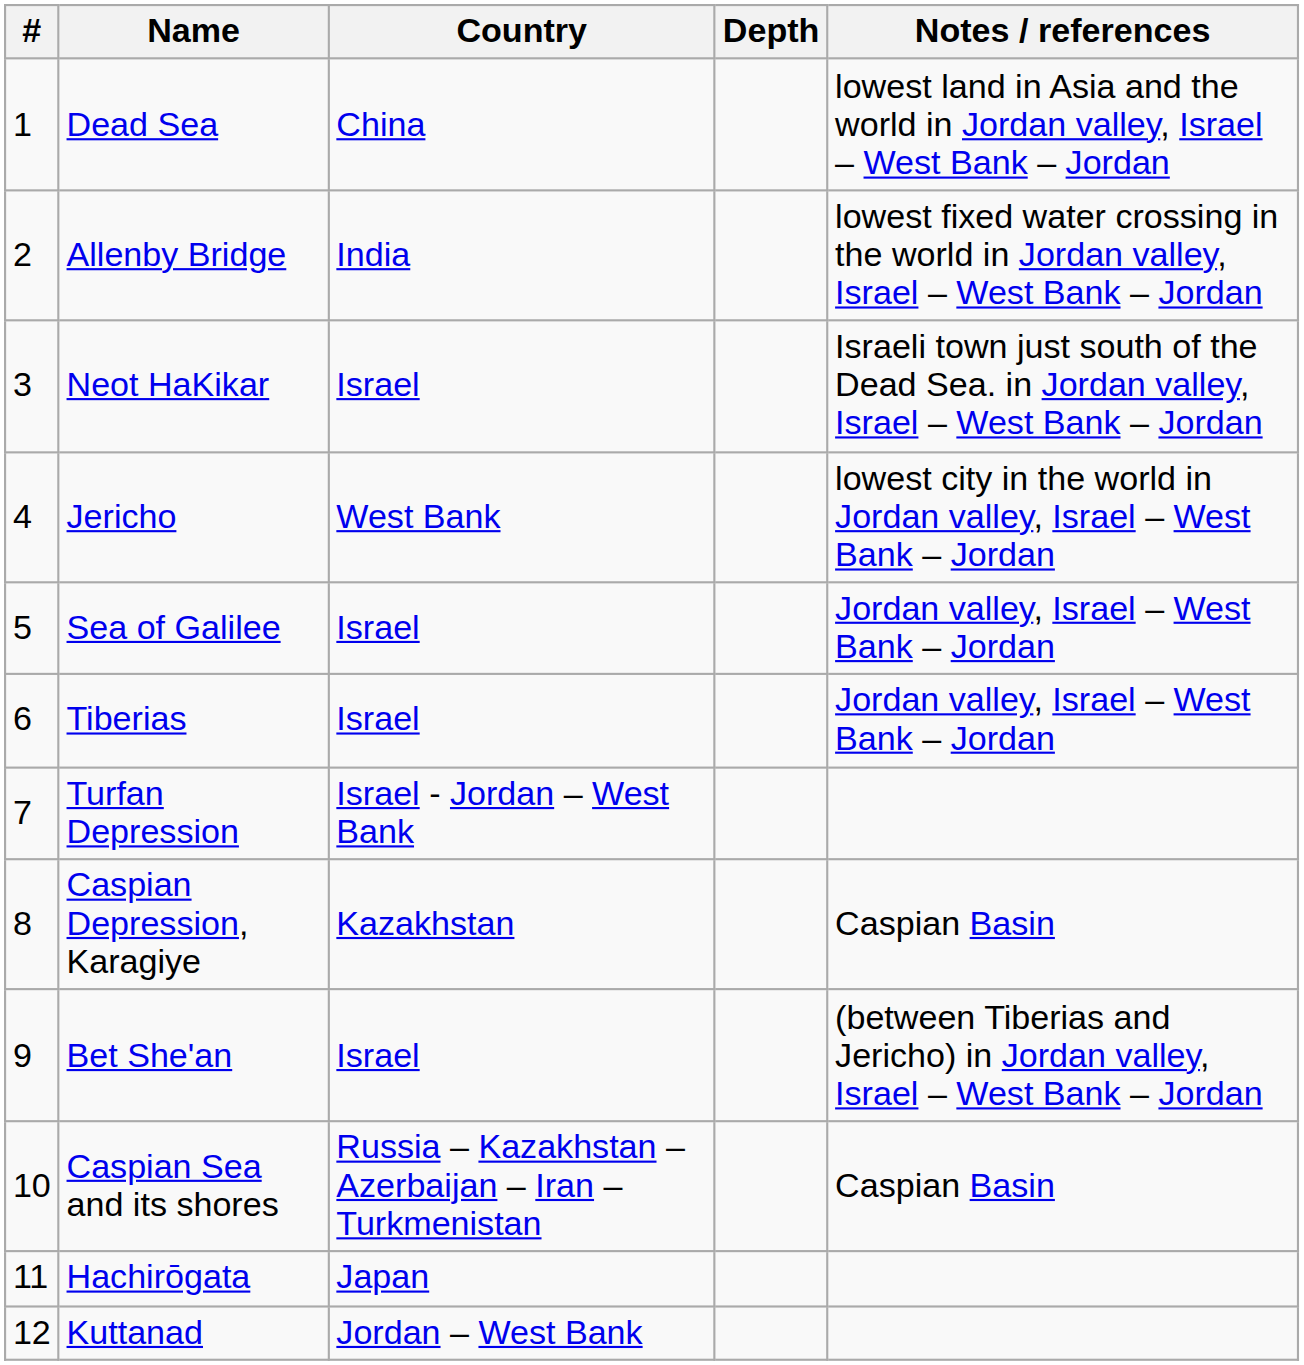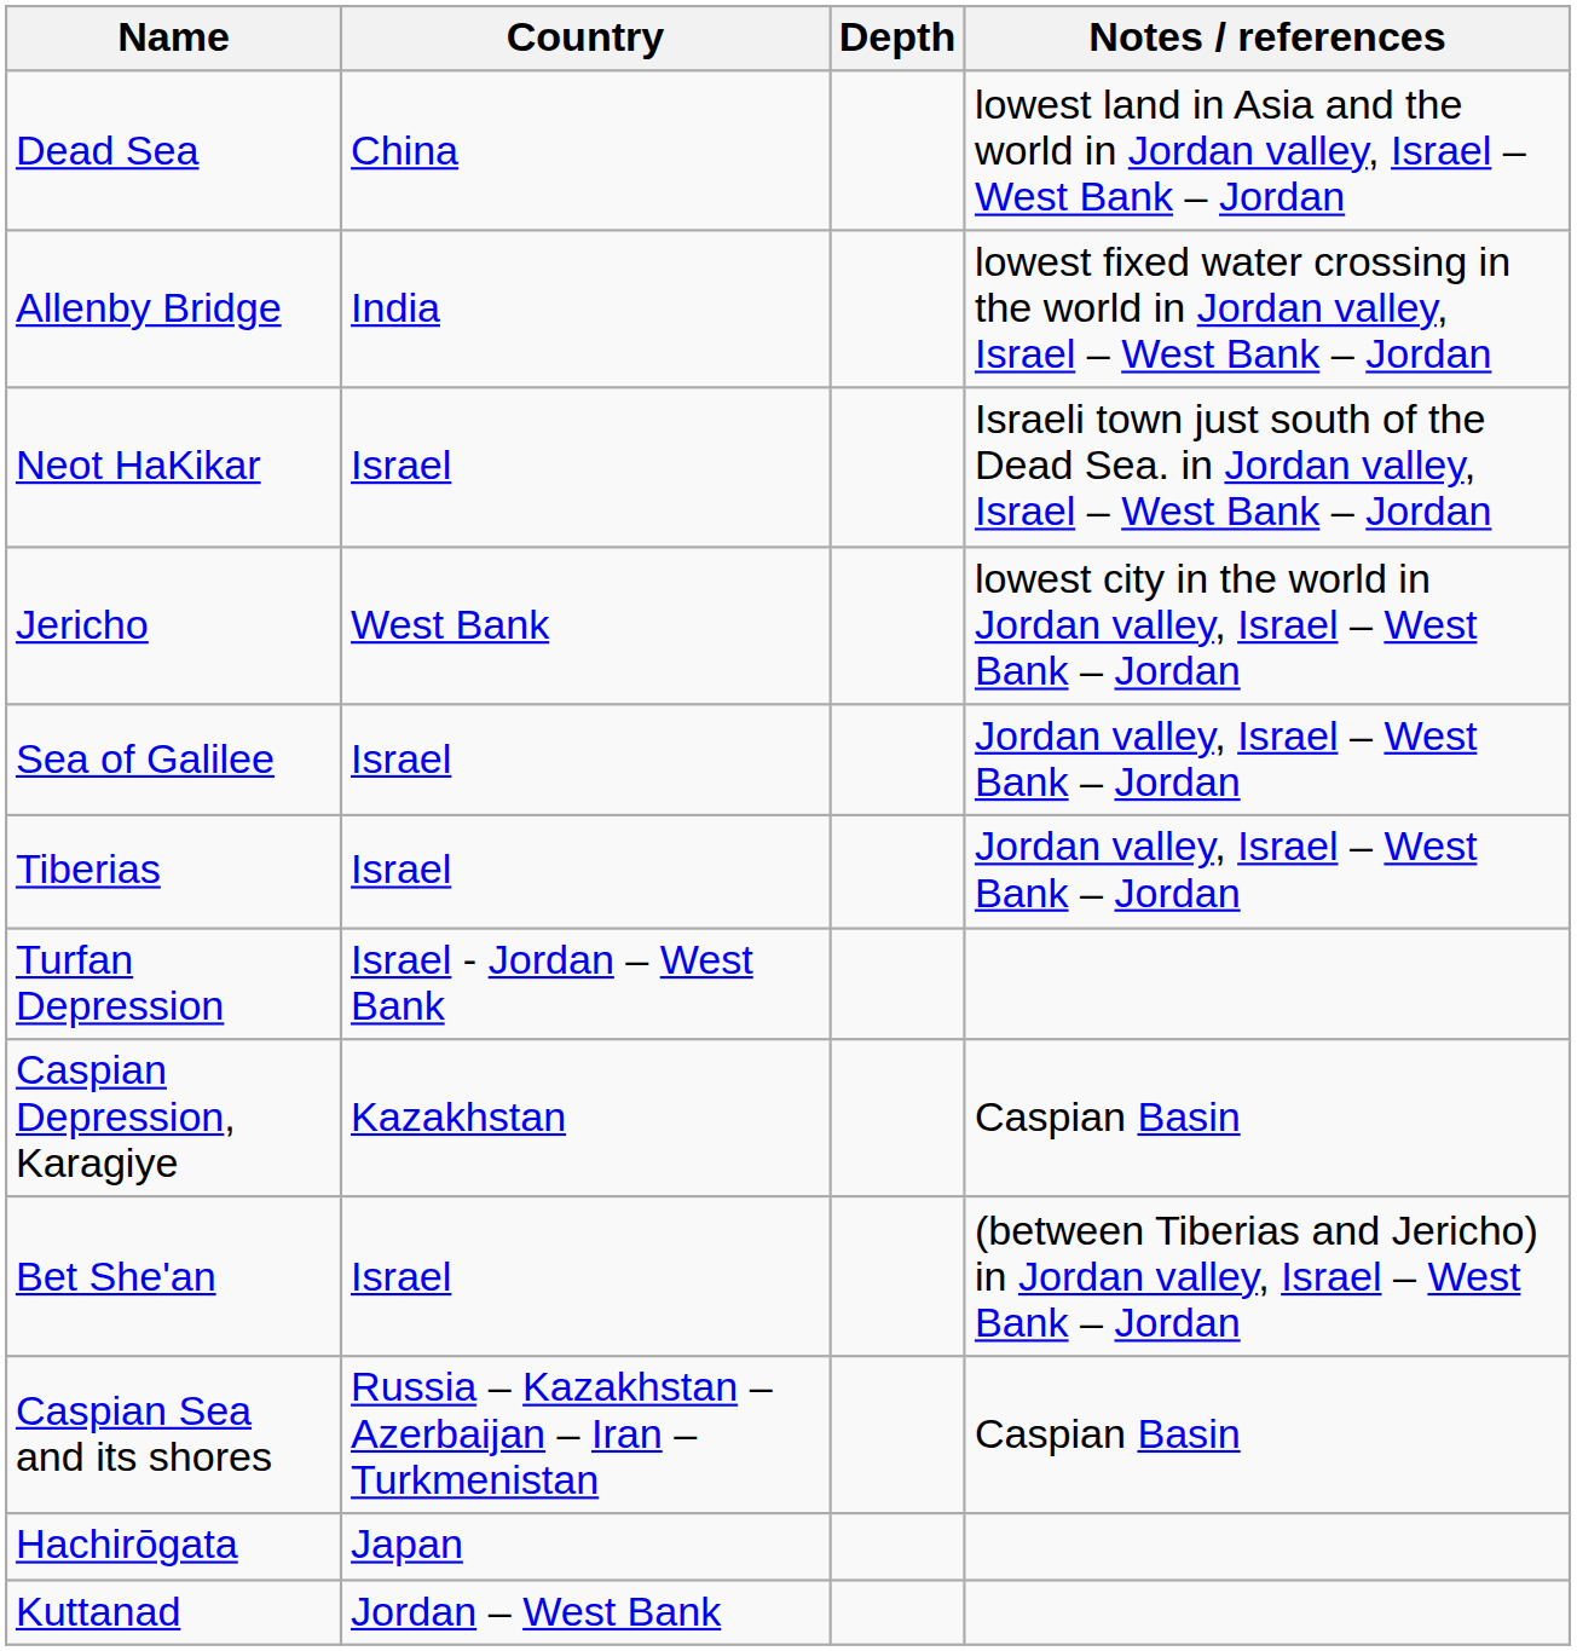 <table Class="wikitable sortable">
 <tr>
-<th>#</th>
 <th>Name</th>
 <th>Country</th>
 <th>Depth</th>
 <th>Notes / references</th>
 </tr>
 <tr>
-<td>1</td>
 <td><a href='#'>Dead Sea</a></td>
 <td><a href='#'>China</a></td>
 <td></td>
 <td>lowest land in Asia and the world  in <a href='#'>Jordan valley</a>, <a href='#'>Israel</a> – <a href='#'>West Bank</a> – <a href='#'>Jordan</a></td>
 </tr>
 <tr>
-<td>2</td>
 <td><a href='#'>Allenby Bridge</a></td>
 <td><a href='#'>India</a></td>
 <td></td>
 <td>lowest fixed water crossing in the world  in <a href='#'>Jordan valley</a>, <a href='#'>Israel</a> – <a href='#'>West Bank</a> – <a href='#'>Jordan</a></td>
 </tr>
 <tr>
-<td>3</td>
 <td><a href='#'>Neot HaKikar</a></td>
 <td><a href='#'>Israel</a></td>
 <td></td>
 <td>Israeli town just south of the Dead Sea.   in <a href='#'>Jordan valley</a>, <a href='#'>Israel</a> – <a href='#'>West Bank</a> – <a href='#'>Jordan</a></td>
 </tr>
 <tr>
-<td>4</td>
 <td><a href='#'>Jericho</a></td>
 <td><a href='#'>West Bank</a></td>
 <td></td>
 <td>lowest city in the world   in <a href='#'>Jordan valley</a>, <a href='#'>Israel</a> – <a href='#'>West Bank</a> – <a href='#'>Jordan</a></td>
 </tr>
 <tr>
-<td>5</td>
 <td><a href='#'>Sea of Galilee</a></td>
 <td><a href='#'>Israel</a></td>
 <td></td>
 <td> <a href='#'>Jordan valley</a>, <a href='#'>Israel</a> – <a href='#'>West Bank</a> – <a href='#'>Jordan</a></td>
 </tr>
 <tr>
-<td>6</td>
 <td><a href='#'>Tiberias</a></td>
 <td><a href='#'>Israel</a></td>
 <td></td>
 <td>  <a href='#'>Jordan valley</a>, <a href='#'>Israel</a> – <a href='#'>West Bank</a> – <a href='#'>Jordan</a></td>
 </tr>
 <tr>
-<td>7</td>
 <td><a href='#'>Turfan Depression</a></td>
 <td><a href='#'>Israel</a> - <a href='#'>Jordan</a> – <a href='#'>West Bank</a>  </td>
 <td></td>
 <td></td>
 </tr>
 <tr>
-<td>8</td>
 <td><a href='#'>Caspian Depression</a>, Karagiye</td>
 <td><a href='#'>Kazakhstan</a></td>
 <td></td>
 <td>Caspian <a href='#'>Basin</a></td>
 </tr>
 <tr>
-<td>9</td>
 <td><a href='#'>Bet She'an</a></td>
 <td><a href='#'>Israel</a></td>
 <td></td>
 <td>  (between Tiberias and Jericho) in <a href='#'>Jordan valley</a>, <a href='#'>Israel</a> – <a href='#'>West Bank</a> – <a href='#'>Jordan</a></td>
 </tr>
 <tr>
-<td>10</td>
 <td><a href='#'>Caspian Sea</a> and its shores</td>
 <td><a href='#'>Russia</a> – <a href='#'>Kazakhstan</a> – <a href='#'>Azerbaijan</a> – <a href='#'>Iran</a> – <a href='#'>Turkmenistan</a></td>
 <td></td>
 <td>Caspian <a href='#'>Basin</a></td>
 </tr>
 <tr>
-<td>11</td>
 <td><a href='#'>Hachirōgata</a></td>
 <td><a href='#'>Japan</a></td>
 <td></td>
 <td></td>
 </tr>
 <tr>
-<td>12</td>
 <td><a href='#'>Kuttanad</a></td>
 <td><a href='#'>Jordan</a> – <a href='#'>West Bank</a></td>
 <td></td>
 <td></td>
 </tr>
 </table>
